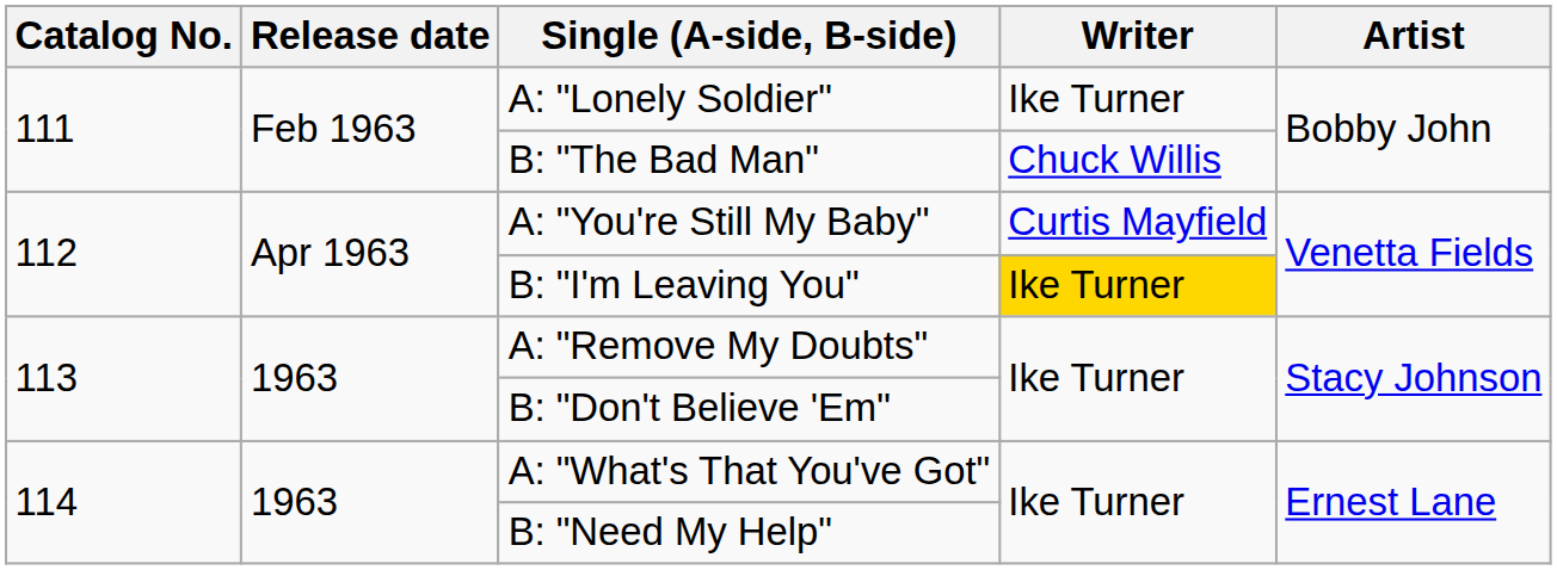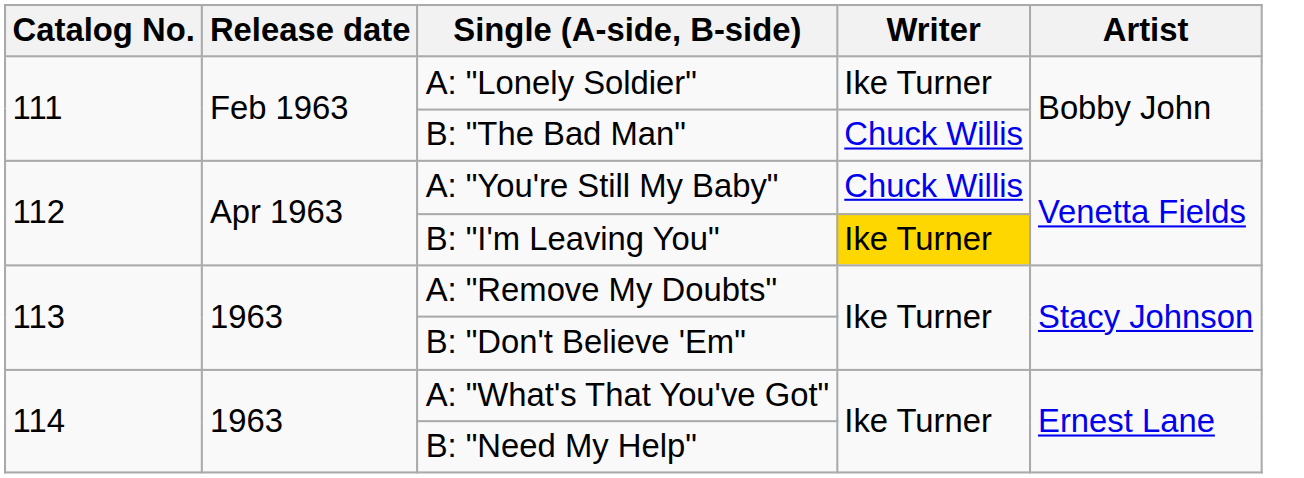 <table class="wikitable">
 <tr>
 <th>Catalog No.</th>
 <th>Release date</th>
 <th><strong>Single (A-side, B-side)</strong></th>
 <th>Writer</th>
 <th>Artist</th>
 </tr>
 <tr>
 <td rowspan="2">111</td>
 <td rowspan="2">Feb 1963</td>
 <td>A: "Lonely Soldier"</td>
 <td>Ike Turner</td>
 <td rowspan="2">Bobby John</td>
 </tr>
 <tr>
 <td>B: "The Bad Man"</td>
 <td><a href='#'>Chuck Willis</a></td>
 </tr>
 <tr>
 <td rowspan="2">112</td>
 <td rowspan="2">Apr 1963</td>
 <td>A: "You're Still My Baby"</td>
-<td><a href='#'>Curtis Mayfield</a></td>
+<td><a href='#'>Chuck Willis</a></td>
 <td rowspan="2"><a href='#'>Venetta Fields</a></td>
 </tr>
 <tr>
 <td>B: "I'm Leaving You"</td>
 <td style="background: gold;">Ike Turner</td>
 </tr>
 <tr>
 <td rowspan="2">113</td>
 <td rowspan="2">1963</td>
 <td>A: "Remove My Doubts"</td>
 <td rowspan="2">Ike Turner</td>
 <td rowspan="2"><a href='#'>Stacy Johnson</a></td>
 </tr>
 <tr>
 <td>B: "Don't Believe 'Em"</td>
 </tr>
 <tr>
 <td rowspan="2">114</td>
 <td rowspan="2">1963</td>
 <td>A: "What's That You've Got"</td>
 <td rowspan="2">Ike Turner</td>
 <td rowspan="2"><a href='#'>Ernest Lane</a></td>
 </tr>
 <tr>
 <td>B: "Need My Help"</td>
 </tr>
 </table>
